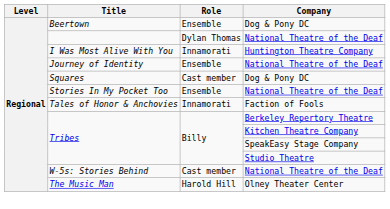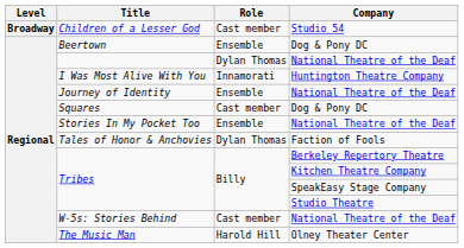 <table class="wikitable sortable mw-collapsible">
 <tr>
 <th>Level</th>
 <th>Title</th>
 <th>Role</th>
 <th>Company</th>
+</tr>
+<tr>
+<th>Broadway</th>
+<td><em><a href='#'>Children of a Lesser God</a></em></td>
+<td>Cast member</td>
+<td><a href='#'>Studio 54</a></td>
 </tr>
 <tr>
 <th rowspan="13">Regional</th>
 <td><em>Beertown</em></td>
 <td>Ensemble</td>
 <td>Dog & Pony DC</td>
 </tr>
 <tr>
 <td><em></em></td>
 <td>Dylan Thomas</td>
 <td><a href='#'>National Theatre of the Deaf</a></td>
 </tr>
 <tr>
 <td><em>I Was Most Alive With You</em></td>
 <td>Innamorati</td>
 <td><a href='#'>Huntington Theatre Company</a></td>
 </tr>
 <tr>
 <td><em>Journey of Identity</em></td>
 <td>Ensemble</td>
 <td><a href='#'>National Theatre of the Deaf</a></td>
 </tr>
 <tr>
 <td><em>Squares</em></td>
 <td>Cast member</td>
 <td>Dog & Pony DC</td>
 </tr>
 <tr>
 <td><em>Stories In My Pocket Too</em></td>
 <td>Ensemble</td>
 <td><a href='#'>National Theatre of the Deaf</a></td>
 </tr>
 <tr>
 <td><em>Tales of Honor & Anchovies</em></td>
-<td>Innamorati</td>
+<td>Dylan Thomas</td>
 <td>Faction of Fools</td>
 </tr>
 <tr>
 <td rowspan="4"><em><a href='#'>Tribes</a></em></td>
 <td rowspan="4">Billy</td>
 <td><a href='#'>Berkeley Repertory Theatre</a></td>
 </tr>
 <tr>
 <td><a href='#'>Kitchen Theatre Company</a></td>
 </tr>
 <tr>
 <td>SpeakEasy Stage Company</td>
 </tr>
 <tr>
 <td><a href='#'>Studio Theatre</a></td>
 </tr>
 <tr>
 <td><em>W-5s: Stories Behind</em></td>
 <td>Cast member</td>
 <td><a href='#'>National Theatre of the Deaf</a></td>
 </tr>
 <tr>
 <td><em><a href='#'>The Music Man</a></em></td>
 <td>Harold Hill</td>
 <td>Olney Theater Center</td>
 </tr>
 </table>
